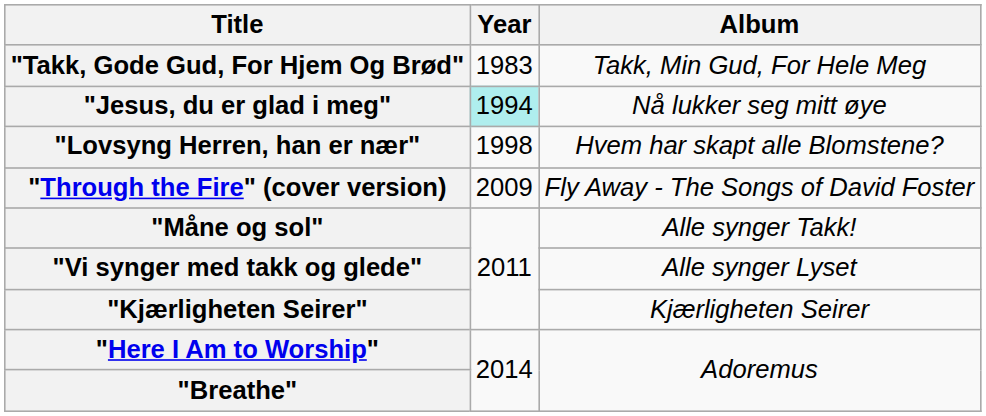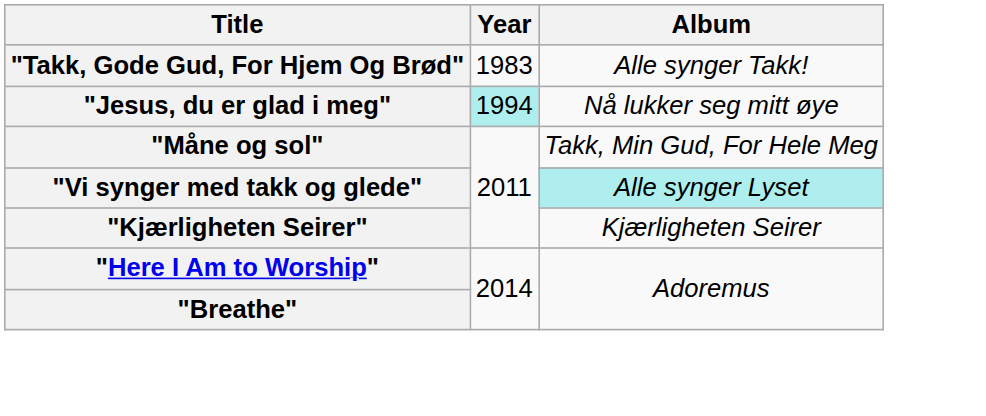 <table class="wikitable plainrowheaders" style="text-align:center">
 <tr>
 <th scope="col">Title</th>
 <th scope="col">Year</th>
 <th scope="col">Album</th>
 </tr>
 <tr>
 <th scope="row">"Takk, Gode Gud, For Hjem Og Brød"<br></th>
 <td>1983</td>
-<td><em>Takk, Min Gud, For Hele Meg</em></td>
+<td><em>Alle synger Takk!</em></td>
 </tr>
 <tr>
 <th scope="row">"Jesus, du er glad i meg"</th>
 <td style="background: paleturquoise;">1994</td>
 <td><em>Nå lukker seg mitt øye</em></td>
 </tr>
 <tr>
-<th scope="row">"Lovsyng Herren, han er nær"<br></th>
-<td>1998</td>
-<td><em>Hvem har skapt alle Blomstene?</em></td>
-</tr>
-<tr>
-<th scope="row">"<a href='#'>Through the Fire</a>" (cover version)</th>
-<td>2009</td>
-<td><em>Fly Away - The Songs of David Foster</em></td>
-</tr>
-<tr>
 <th scope="row">"Måne og sol"</th>
 <td rowspan=3>2011</td>
-<td><em>Alle synger Takk!</em></td>
+<td><em>Takk, Min Gud, For Hele Meg</em></td>
 </tr>
 <tr>
 <th scope="row">"Vi synger med takk og glede"</th>
-<td><em>Alle synger Lyset</em></td>
+<td style="background: paleturquoise;"><em>Alle synger Lyset</em></td>
 </tr>
 <tr>
 <th scope="row">"Kjærligheten Seirer"</th>
 <td><em>Kjærligheten Seirer</em></td>
 </tr>
 <tr>
 <th scope="row">"<a href='#'>Here I Am to Worship</a>"</th>
 <td rowspan=2>2014</td>
 <td rowspan="2"><em>Adoremus</em></td>
 </tr>
 <tr>
 <th scope="row">"Breathe"</th>
 </tr>
 </table>
